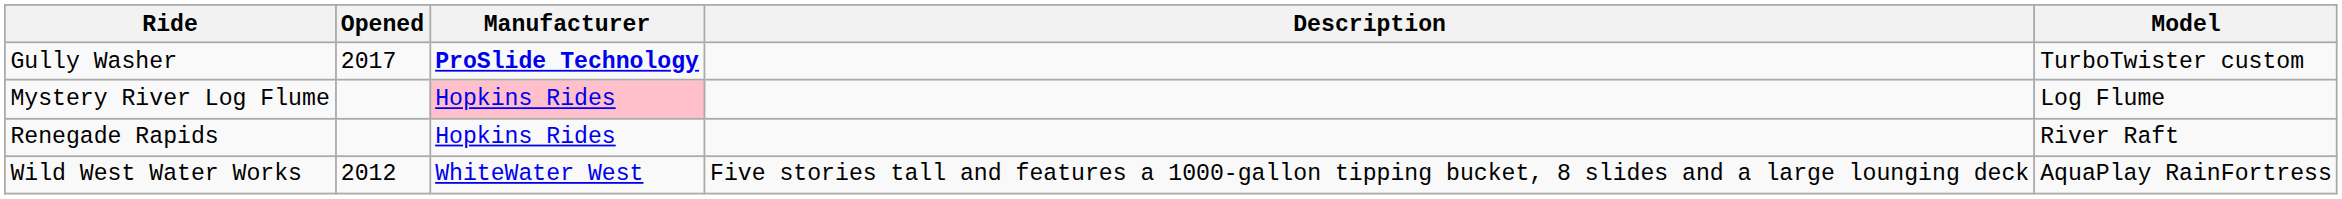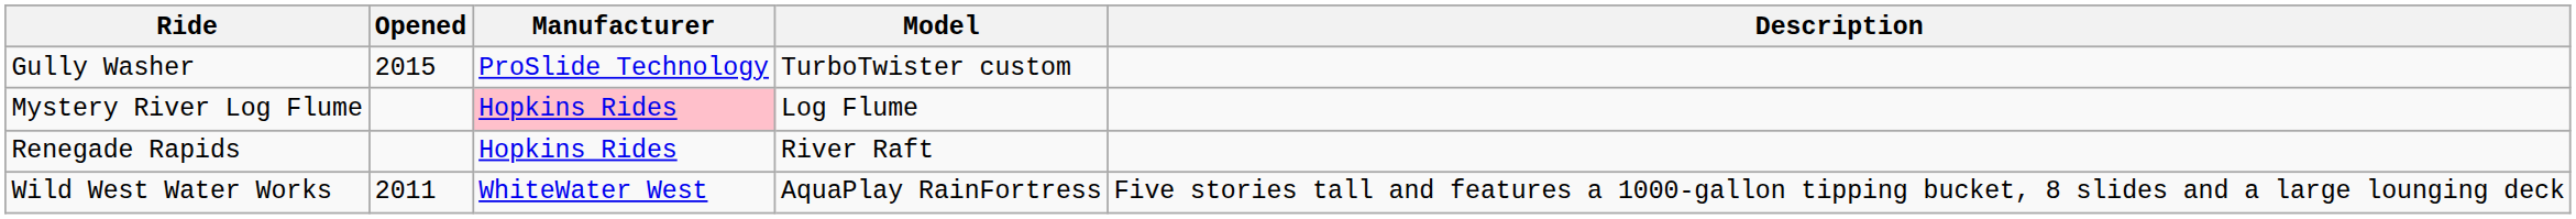 <table class="wikitable">
 <tr>
 <th>Ride</th>
 <th>Opened</th>
 <th>Manufacturer</th>
+<th>Model</th>
 <th>Description</th>
-<th>Model</th>
 </tr>
 <tr>
 <td>Gully Washer</td>
-<td>2017</td>
-<td><strong><a href='#'>ProSlide Technology</a></strong></td>
+<td>2015</td>
+<td><a href='#'>ProSlide Technology</a></td>
+<td>TurboTwister custom</td>
 <td></td>
-<td>TurboTwister custom</td>
 </tr>
 <tr>
 <td>Mystery River Log Flume</td>
 <td></td>
 <td style="background: pink;"><a href='#'>Hopkins Rides</a></td>
+<td>Log Flume</td>
 <td></td>
-<td>Log Flume</td>
 </tr>
 <tr>
 <td>Renegade Rapids</td>
 <td></td>
 <td><a href='#'>Hopkins Rides</a></td>
+<td>River Raft</td>
 <td></td>
-<td>River Raft</td>
 </tr>
 <tr>
 <td>Wild West Water Works</td>
-<td>2012</td>
+<td>2011</td>
 <td><a href='#'>WhiteWater West</a></td>
+<td>AquaPlay RainFortress</td>
 <td>Five stories tall and features a 1000-gallon tipping bucket, 8 slides and a large lounging deck</td>
-<td>AquaPlay RainFortress</td>
 </tr>
 </table>
